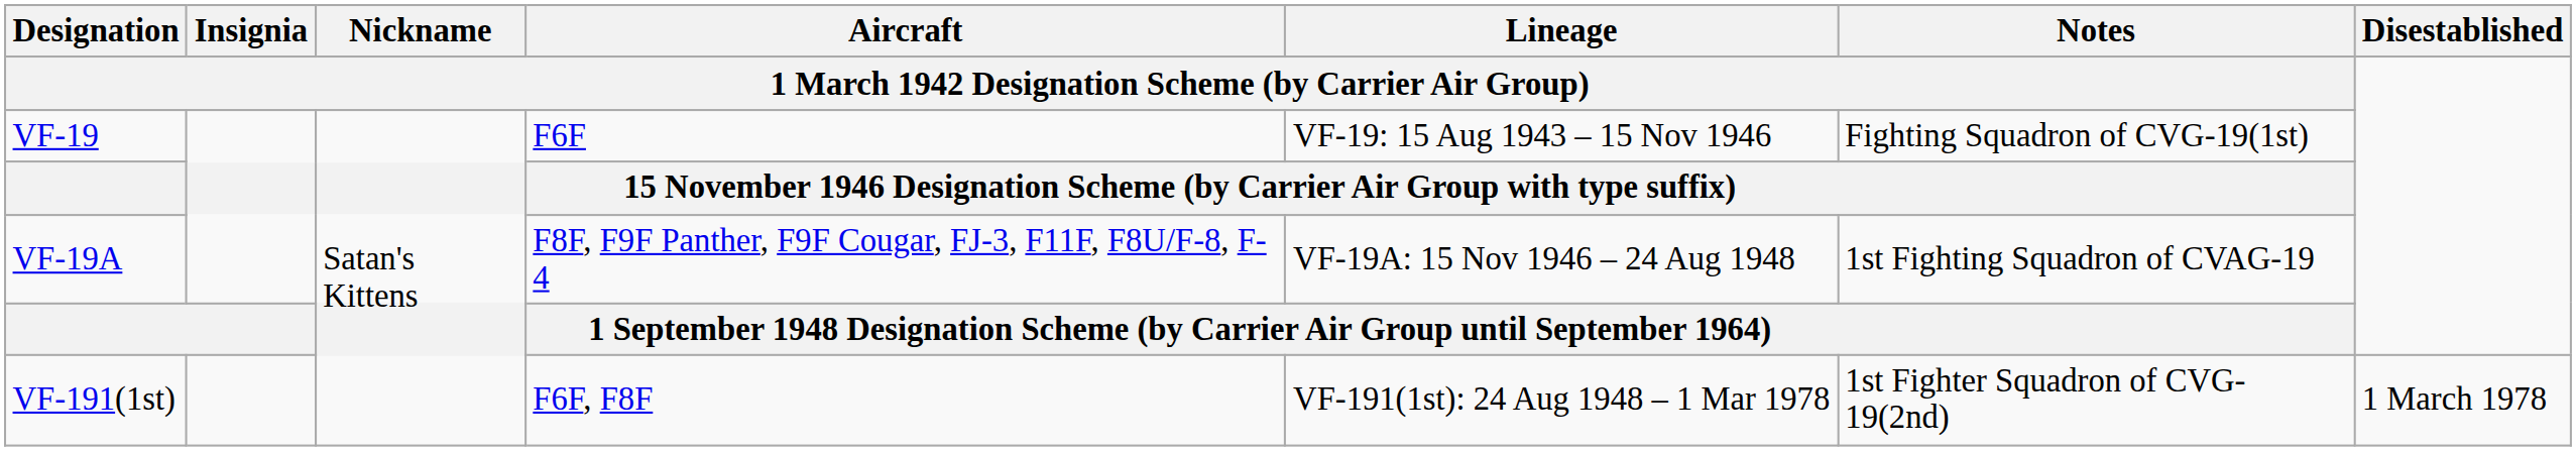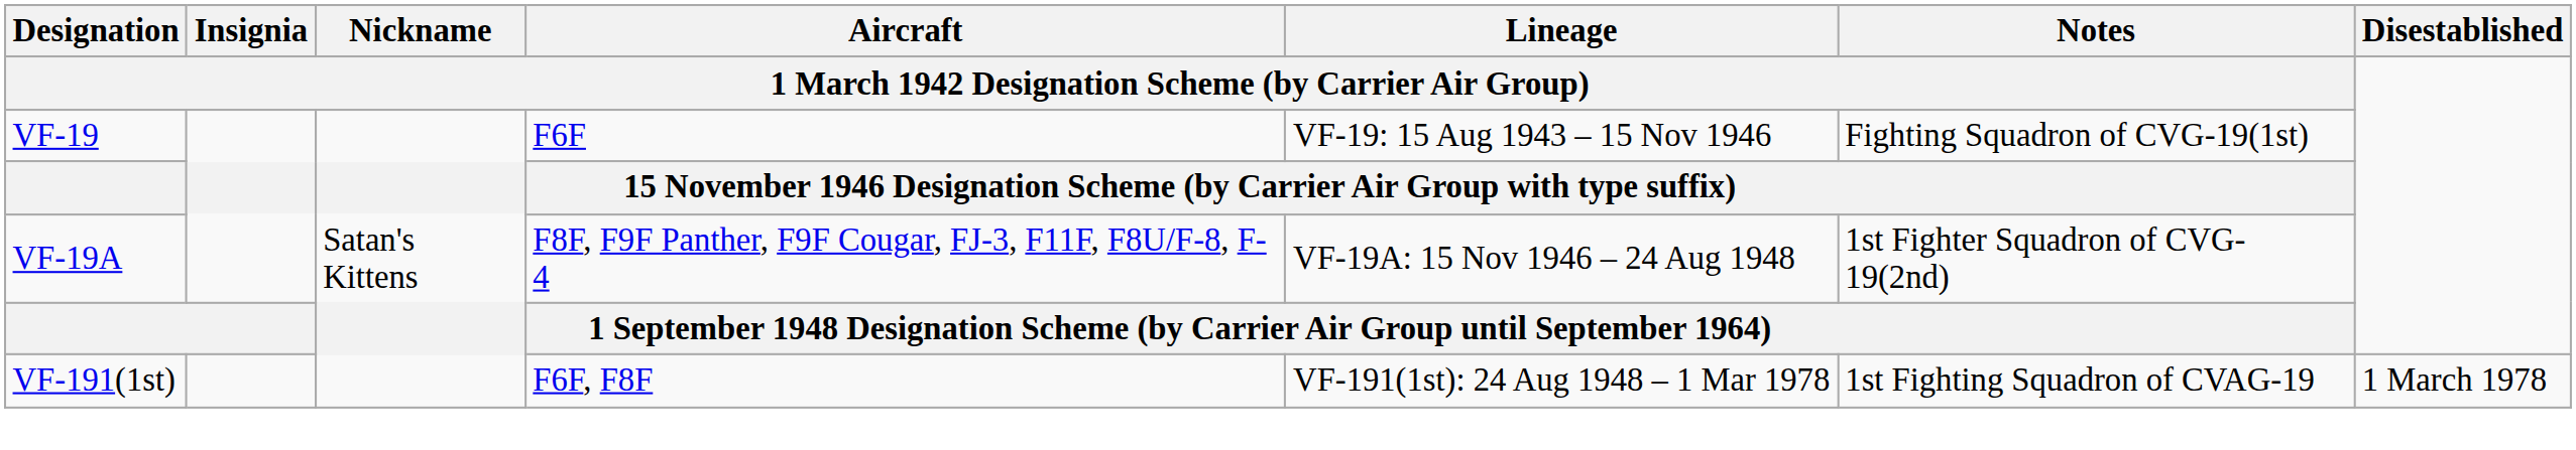 <table class="wikitable">
 <tr>
 <th>Designation</th>
 <th>Insignia</th>
 <th>Nickname</th>
 <th>Aircraft</th>
 <th>Lineage</th>
 <th>Notes</th>
 <th>Disestablished</th>
 </tr>
 <tr>
 <th colspan=6>1 March 1942 Designation Scheme (by Carrier Air Group)</th>
 </tr>
 <tr>
 <td><a href='#'>VF-19</a></td>
 <td rowspan="3"></td>
 <td rowspan="6">Satan's Kittens</td>
 <td><a href='#'>F6F</a></td>
 <td>VF-19: 15 Aug 1943 – 15 Nov 1946</td>
 <td>Fighting Squadron of CVG-19(1st)</td>
 </tr>
 <tr>
 <th colspan=6>15 November 1946 Designation Scheme (by Carrier Air Group with type suffix)</th>
 </tr>
 <tr>
 <td><a href='#'>VF-19A</a></td>
 <td><a href='#'>F8F</a>, <a href='#'>F9F Panther</a>, <a href='#'>F9F Cougar</a>, <a href='#'>FJ-3</a>, <a href='#'>F11F</a>, <a href='#'>F8U/F-8</a>, <a href='#'>F-4</a></td>
 <td style="white-space: nowrap;">VF-19A: 15 Nov 1946 – 24 Aug 1948</td>
-<td>1st Fighting Squadron of CVAG-19</td>
+<td>1st Fighter Squadron of CVG-19(2nd)</td>
 </tr>
 <tr>
 <th colspan=6>1 September 1948 Designation Scheme (by Carrier Air Group until September 1964)</th>
 </tr>
 <tr>
 <td><a href='#'>VF-191</a>(1st)</td>
 <td></td>
 <td><a href='#'>F6F</a>, <a href='#'>F8F</a></td>
 <td style="white-space: nowrap;">VF-191(1st): 24 Aug 1948 – 1 Mar 1978</td>
-<td>1st Fighter Squadron of CVG-19(2nd)</td>
+<td>1st Fighting Squadron of CVAG-19</td>
 <td>1 March 1978</td>
 </tr>
 </table>
